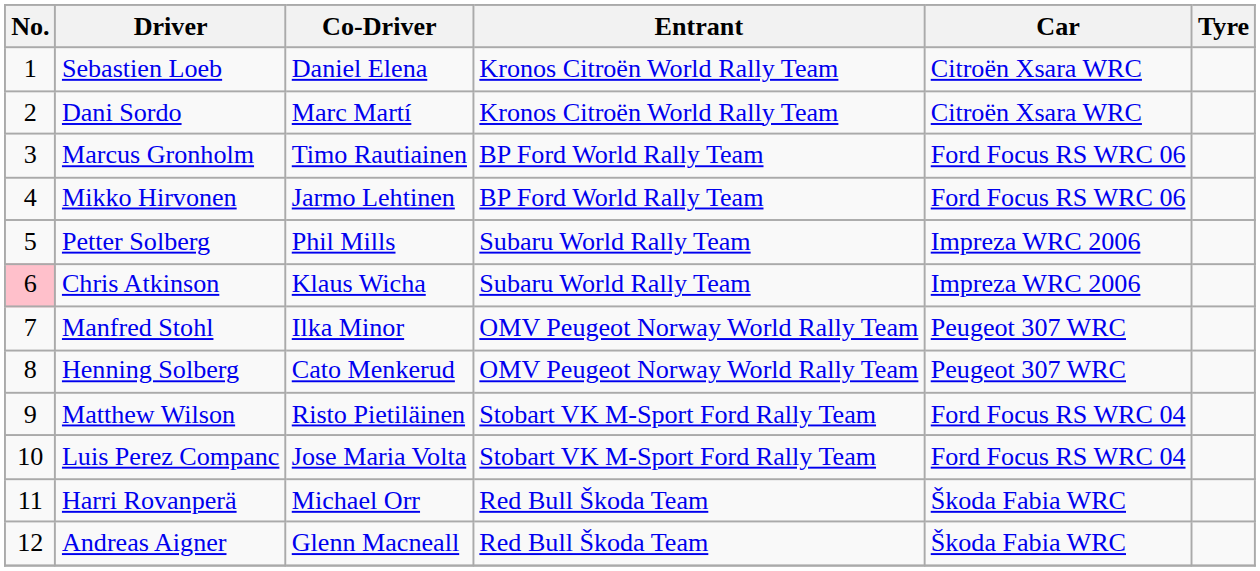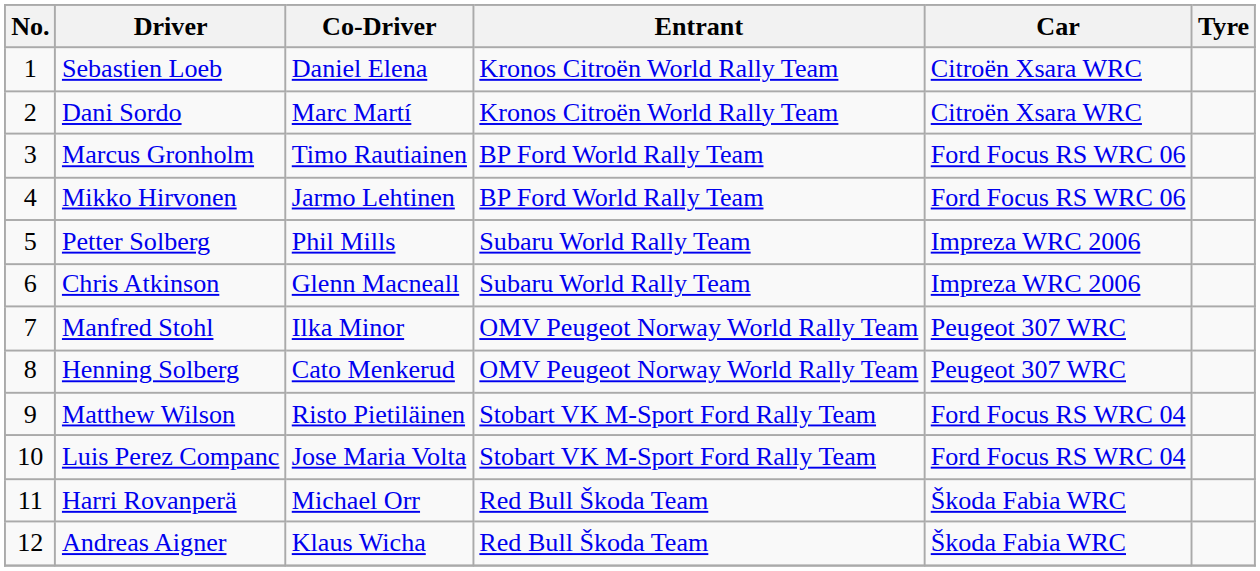 <table class="wikitable" style="font-size: 85%;">
 <tr>
 <th>No.</th>
 <th>Driver</th>
 <th>Co-Driver</th>
 <th>Entrant</th>
 <th>Car</th>
 <th>Tyre</th>
 </tr>
 <tr>
 <td align="center">1</td>
 <td> <a href='#'>Sebastien Loeb</a></td>
 <td> <a href='#'>Daniel Elena</a></td>
 <td> <a href='#'>Kronos Citroën World Rally Team</a></td>
 <td><a href='#'>Citroën Xsara WRC</a></td>
 <td align="center"></td>
 </tr>
 <tr>
 <td align="center">2</td>
 <td> <a href='#'>Dani Sordo</a></td>
 <td> <a href='#'>Marc Martí</a></td>
 <td> <a href='#'>Kronos Citroën World Rally Team</a></td>
 <td><a href='#'>Citroën Xsara WRC</a></td>
 <td align="center"></td>
 </tr>
 <tr>
 <td align="center">3</td>
 <td> <a href='#'>Marcus Gronholm</a></td>
 <td> <a href='#'>Timo Rautiainen</a></td>
 <td> <a href='#'>BP Ford World Rally Team</a></td>
 <td><a href='#'>Ford Focus RS WRC 06</a></td>
 <td align="center"></td>
 </tr>
 <tr>
 <td align="center">4</td>
 <td> <a href='#'>Mikko Hirvonen</a></td>
 <td> <a href='#'>Jarmo Lehtinen</a></td>
 <td> <a href='#'>BP Ford World Rally Team</a></td>
 <td><a href='#'>Ford Focus RS WRC 06</a></td>
 <td align="center"></td>
 </tr>
 <tr>
 <td align="center">5</td>
 <td> <a href='#'>Petter Solberg</a></td>
 <td> <a href='#'>Phil Mills</a></td>
 <td> <a href='#'>Subaru World Rally Team</a></td>
 <td><a href='#'>Impreza WRC 2006</a></td>
 <td align="center"></td>
 </tr>
 <tr>
-<td align="center" style="background: pink;">6</td>
+<td align="center">6</td>
 <td> <a href='#'>Chris Atkinson</a></td>
-<td> <a href='#'>Klaus Wicha</a></td>
+<td> <a href='#'>Glenn Macneall</a></td>
 <td> <a href='#'>Subaru World Rally Team</a></td>
 <td><a href='#'>Impreza WRC 2006</a></td>
 <td align="center"></td>
 </tr>
 <tr>
 <td align="center">7</td>
 <td> <a href='#'>Manfred Stohl</a></td>
 <td> <a href='#'>Ilka Minor</a></td>
 <td> <a href='#'>OMV Peugeot Norway World Rally Team</a></td>
 <td><a href='#'>Peugeot 307 WRC</a></td>
 <td align="center"></td>
 </tr>
 <tr>
 <td align="center">8</td>
 <td> <a href='#'>Henning Solberg</a></td>
 <td> <a href='#'>Cato Menkerud</a></td>
 <td> <a href='#'>OMV Peugeot Norway World Rally Team</a></td>
 <td><a href='#'>Peugeot 307 WRC</a></td>
 <td align="center"></td>
 </tr>
 <tr>
 <td align="center">9</td>
 <td> <a href='#'>Matthew Wilson</a></td>
 <td> <a href='#'>Risto Pietiläinen</a></td>
 <td> <a href='#'>Stobart VK M-Sport Ford Rally Team</a></td>
 <td><a href='#'>Ford Focus RS WRC 04</a></td>
 <td align="center"></td>
 </tr>
 <tr>
 <td align="center">10</td>
 <td> <a href='#'>Luis Perez Companc</a></td>
 <td> <a href='#'>Jose Maria Volta</a></td>
 <td> <a href='#'>Stobart VK M-Sport Ford Rally Team</a></td>
 <td><a href='#'>Ford Focus RS WRC 04</a></td>
 <td align="center"></td>
 </tr>
 <tr>
 <td align="center">11</td>
 <td> <a href='#'>Harri Rovanperä</a></td>
 <td> <a href='#'>Michael Orr</a></td>
 <td> <a href='#'>Red Bull Škoda Team</a></td>
 <td><a href='#'>Škoda Fabia WRC</a></td>
 <td align="center"></td>
 </tr>
 <tr>
 <td align="center">12</td>
 <td> <a href='#'>Andreas Aigner</a></td>
-<td> <a href='#'>Glenn Macneall</a></td>
+<td> <a href='#'>Klaus Wicha</a></td>
 <td> <a href='#'>Red Bull Škoda Team</a></td>
 <td><a href='#'>Škoda Fabia WRC</a></td>
 <td align="center"></td>
 </tr>
 <tr>
 </tr>
 </table>
